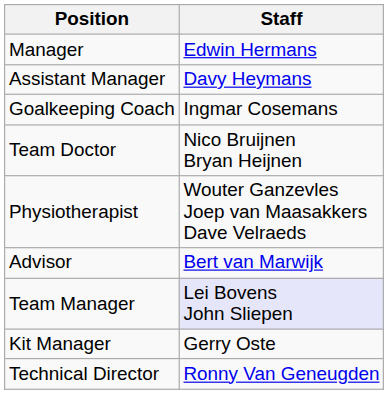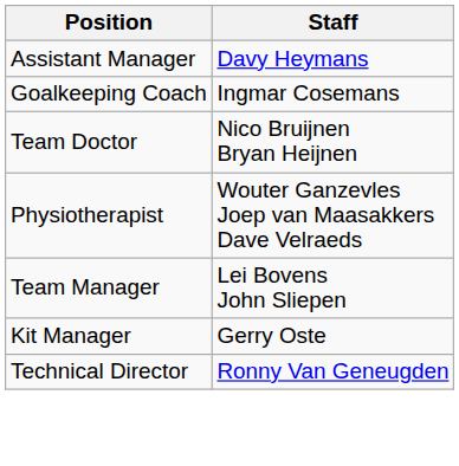 <table class="wikitable">
 <tr>
 <th>Position</th>
 <th>Staff</th>
-</tr>
-<tr>
-<td>Manager</td>
-<td> <a href='#'>Edwin Hermans</a></td>
 </tr>
 <tr>
 <td>Assistant Manager</td>
 <td> <a href='#'>Davy Heymans</a></td>
 </tr>
 <tr>
 <td>Goalkeeping Coach</td>
 <td> Ingmar Cosemans</td>
 </tr>
 <tr>
 <td>Team Doctor</td>
 <td> Nico Bruijnen <br>  Bryan Heijnen</td>
 </tr>
 <tr>
 <td>Physiotherapist</td>
 <td> Wouter Ganzevles <br>  Joep van Maasakkers <br>  Dave Velraeds</td>
 </tr>
 <tr>
-<td>Advisor</td>
-<td> <a href='#'>Bert van Marwijk</a></td>
-</tr>
-<tr>
 <td>Team Manager</td>
-<td style="background: lavender;"> Lei Bovens  <br>  John Sliepen</td>
+<td> Lei Bovens  <br>  John Sliepen</td>
 </tr>
 <tr>
 <td>Kit Manager</td>
 <td> Gerry Oste</td>
 </tr>
 <tr>
 <td>Technical Director</td>
 <td> <a href='#'>Ronny Van Geneugden</a></td>
 </tr>
 </table>
